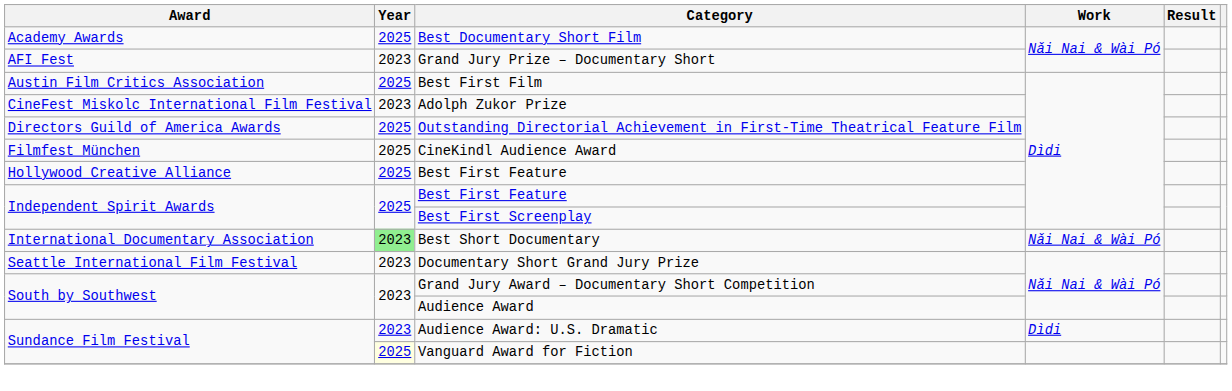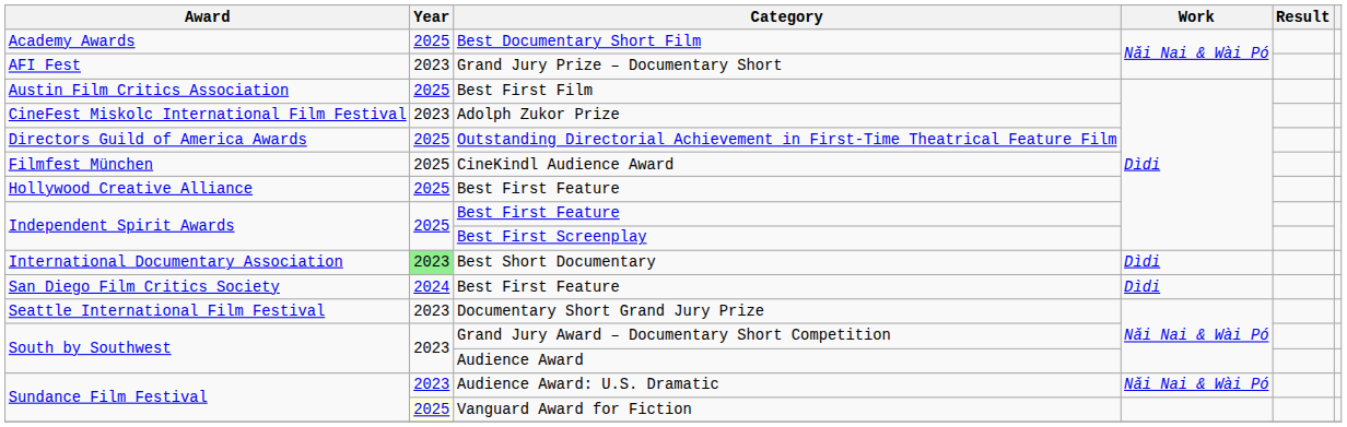 <table class="wikitable sortable">
 <tr>
 <th>Award</th>
 <th>Year</th>
 <th>Category</th>
 <th>Work</th>
 <th>Result</th>
 <th class="unsortable"></th>
 </tr>
 <tr>
 <td><a href='#'>Academy Awards</a></td>
 <td><a href='#'>2025</a></td>
 <td><a href='#'>Best Documentary Short Film</a></td>
 <td rowspan="2"><em><a href='#'>Nǎi Nai & Wài Pó</a></em></td>
 <td></td>
 <td></td>
 </tr>
 <tr>
 <td><a href='#'>AFI Fest</a></td>
 <td>2023</td>
 <td>Grand Jury Prize – Documentary Short</td>
 <td></td>
 <td></td>
 </tr>
 <tr>
 <td><a href='#'>Austin Film Critics Association</a></td>
 <td><a href='#'>2025</a></td>
 <td>Best First Film</td>
 <td rowspan="7"><em><a href='#'>Dìdi</a></em></td>
 <td></td>
 <td></td>
 </tr>
 <tr>
 <td><a href='#'>CineFest Miskolc International Film Festival</a></td>
 <td>2023</td>
 <td>Adolph Zukor Prize</td>
 <td></td>
 <td></td>
 </tr>
 <tr>
 <td><a href='#'>Directors Guild of America Awards</a></td>
 <td><a href='#'>2025</a></td>
 <td><a href='#'>Outstanding Directorial Achievement in First-Time Theatrical Feature Film</a></td>
 <td></td>
 <td></td>
 </tr>
 <tr>
 <td><a href='#'>Filmfest München</a></td>
 <td>2025</td>
 <td>CineKindl Audience Award</td>
 <td></td>
 <td></td>
 </tr>
 <tr>
 <td><a href='#'>Hollywood Creative Alliance</a></td>
 <td><a href='#'>2025</a></td>
 <td>Best First Feature</td>
 <td></td>
 <td></td>
 </tr>
 <tr>
 <td rowspan="2"><a href='#'>Independent Spirit Awards</a></td>
 <td rowspan="2"><a href='#'>2025</a></td>
 <td><a href='#'>Best First Feature</a></td>
 <td></td>
 <td rowspan="2"></td>
 </tr>
 <tr>
 <td><a href='#'>Best First Screenplay</a></td>
 <td></td>
 </tr>
 <tr>
 <td><a href='#'>International Documentary Association</a></td>
 <td style="background: lightgreen;">2023</td>
 <td>Best Short Documentary</td>
-<td><em><a href='#'>Nǎi Nai & Wài Pó</a></em></td>
+<td><em><a href='#'>Dìdi</a></em></td>
+<td></td>
+<td></td>
+</tr>
+<tr>
+<td><a href='#'>San Diego Film Critics Society</a></td>
+<td><a href='#'>2024</a></td>
+<td>Best First Feature</td>
+<td><em><a href='#'>Dìdi</a></em></td>
 <td></td>
 <td></td>
 </tr>
 <tr>
 <td><a href='#'>Seattle International Film Festival</a></td>
 <td>2023</td>
 <td>Documentary Short Grand Jury Prize</td>
 <td rowspan="3"><em><a href='#'>Nǎi Nai & Wài Pó</a></em></td>
 <td></td>
 <td></td>
 </tr>
 <tr>
 <td rowspan="2"><a href='#'>South by Southwest</a></td>
 <td rowspan="2">2023</td>
 <td>Grand Jury Award – Documentary Short Competition</td>
 <td></td>
 <td></td>
 </tr>
 <tr>
 <td>Audience Award</td>
 <td></td>
 <td></td>
 </tr>
 <tr>
 <td rowspan="2"><a href='#'>Sundance Film Festival</a></td>
 <td><a href='#'>2023</a></td>
 <td>Audience Award: U.S. Dramatic</td>
-<td><em><a href='#'>Dìdi</a></em></td>
+<td><em><a href='#'>Nǎi Nai & Wài Pó</a></em></td>
 <td></td>
 <td></td>
 </tr>
 <tr>
 <td style="background: lightyellow;"><a href='#'>2025</a></td>
 <td>Vanguard Award for Fiction</td>
 <td></td>
 <td></td>
 <td></td>
 </tr>
 <tr>
 </tr>
 </table>
